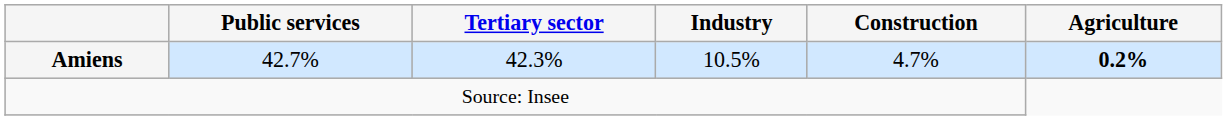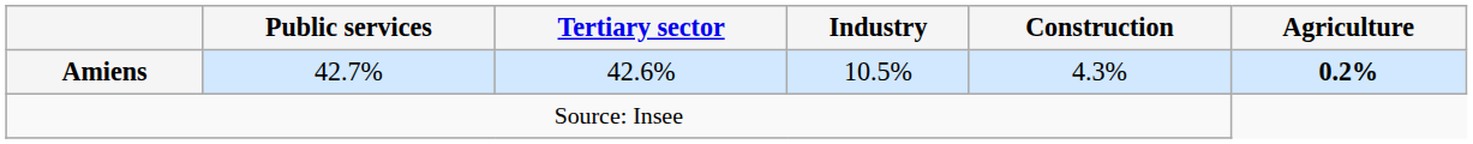 <table class="wikitable" style="margin:1em auto; font-size:90%; width:90%; border:0; text-align:center; line-height:120%;">
 <tr>
 <th style="background:#f5f5f5; color:#000; width:100px;"></th>
 <th style="background:#f5f5f5; color:#000;">Public services</th>
 <th style="background:#f5f5f5; color:#000;"><a href='#'>Tertiary sector</a></th>
 <th style="background:#f5f5f5; color:#000;">Industry</th>
 <th style="background:#f5f5f5; color:#000;">Construction</th>
 <th style="background:#f5f5f5; color:#000;">Agriculture</th>
 </tr>
 <tr>
 <th style="background:#f5f5f5; color:#000;">Amiens</th>
 <td style="background:#d1e8ff; color:#000;">42.7%</td>
-<td style="background:#d1e8ff; color:#000;">42.3%</td>
+<td style="background:#d1e8ff; color:#000;">42.6%</td>
 <td style="background:#d1e8ff; color:#000;">10.5%</td>
-<td style="background:#d1e8ff; color:#000;">4.7%</td>
+<td style="background:#d1e8ff; color:#000;">4.3%</td>
 <td style="background:#d1e8ff; color:#000;"><strong>0.2%</strong></td>
 </tr>
 <tr>
 <td colspan="5" style="text-align:center;font-size:90%;">Source: Insee</td>
 </tr>
 </table>
